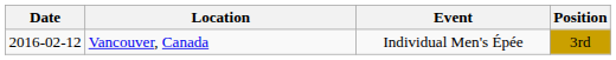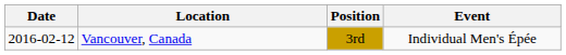 <table class="wikitable" style="text-align:center;">
 <tr>
 <th>Date</th>
 <th style="width:17em">Location</th>
+<th>Position</th>
 <th style="width:12em">Event</th>
-<th>Position</th>
 </tr>
 <tr>
 <td>2016-02-12</td>
 <td rowspan="1" align="left"> <a href='#'>Vancouver</a>, <a href='#'>Canada</a></td>
+<td bgcolor="caramel">3rd</td>
 <td>Individual Men's Épée</td>
-<td bgcolor="caramel">3rd</td>
 </tr>
 </table>
